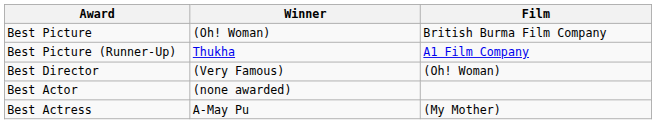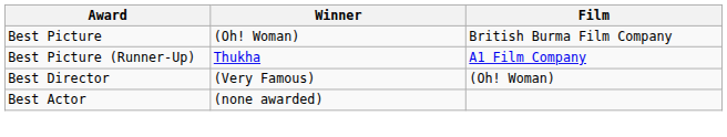 <table class="wikitable">
 <tr>
 <th width="200"><strong>Award</strong></th>
 <th width="250"><strong>Winner</strong></th>
 <th width="250"><strong>Film</strong></th>
 </tr>
 <tr>
 <td>Best Picture</td>
 <td> (Oh! Woman)</td>
 <td>British Burma Film Company</td>
 </tr>
 <tr>
 <td>Best Picture (Runner-Up)</td>
 <td><a href='#'>Thukha</a></td>
 <td><a href='#'>A1 Film Company</a></td>
 </tr>
 <tr>
 <td>Best Director</td>
 <td> (Very Famous)</td>
 <td> (Oh! Woman)</td>
 </tr>
 <tr>
 <td>Best Actor</td>
 <td>(none awarded)</td>
 </tr>
-<tr>
-<td>Best Actress</td>
-<td>A-May Pu</td>
-<td> (My Mother)</td>
-</tr>
 </table>
